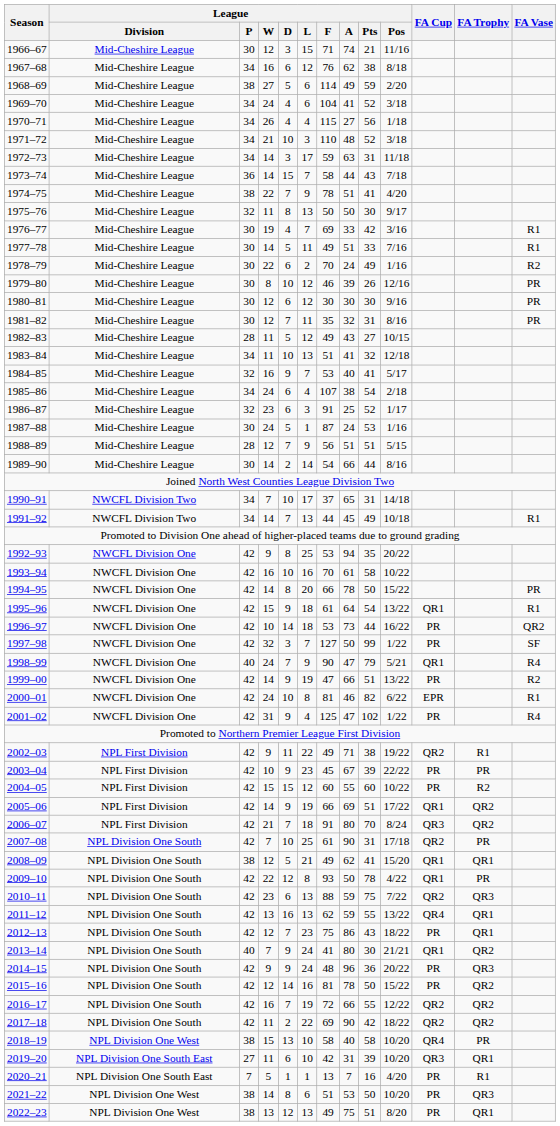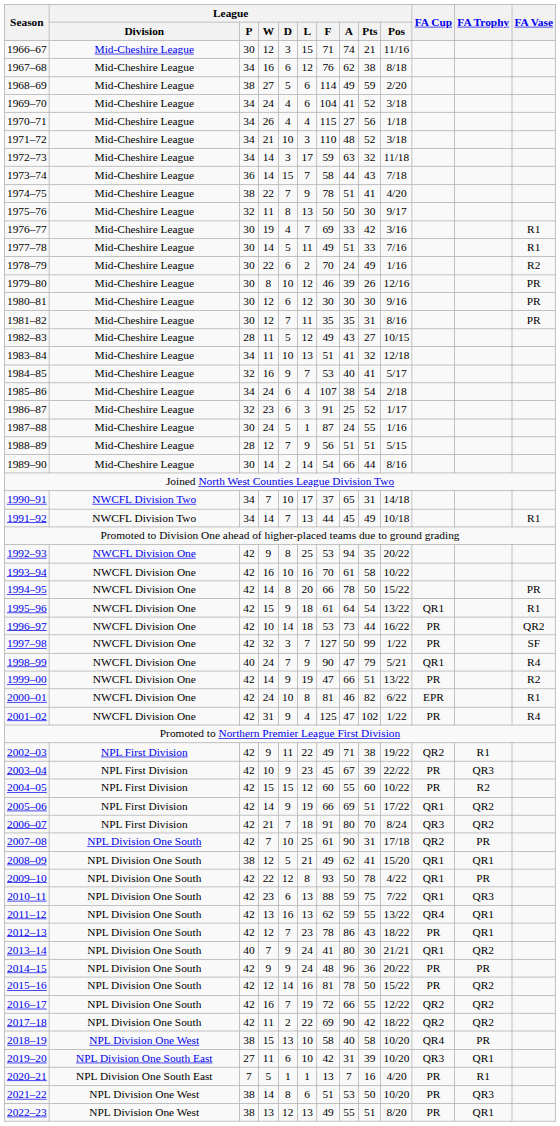 <table class="wikitable" style="text-align: center">
 <tr>
 <th rowspan=2>Season</th>
 <th colspan=9>League</th>
 <th rowspan=2><a href='#'>FA Cup</a></th>
 <th rowspan=2><a href='#'>FA Trophy</a></th>
 <th rowspan=2><a href='#'>FA Vase</a></th>
 </tr>
 <tr>
 <th width="260">Division</th>
 <th width="20">P</th>
 <th width="20">W</th>
 <th width="20">D</th>
 <th width="20">L</th>
 <th width="20">F</th>
 <th width="20">A</th>
 <th width="20">Pts</th>
 <th width="20">Pos</th>
 </tr>
 <tr>
 <td>1966–67</td>
 <td><a href='#'>Mid-Cheshire League</a></td>
 <td>30</td>
 <td>12</td>
 <td>3</td>
 <td>15</td>
 <td>71</td>
 <td>74</td>
 <td>21</td>
 <td>11/16</td>
 <td></td>
 <td></td>
 <td></td>
 </tr>
 <tr>
 <td>1967–68</td>
 <td>Mid-Cheshire League</td>
 <td>34</td>
 <td>16</td>
 <td>6</td>
 <td>12</td>
 <td>76</td>
 <td>62</td>
 <td>38</td>
 <td>8/18</td>
 <td></td>
 <td></td>
 <td></td>
 </tr>
 <tr>
 <td>1968–69</td>
 <td>Mid-Cheshire League</td>
 <td>38</td>
 <td>27</td>
 <td>5</td>
 <td>6</td>
 <td>114</td>
 <td>49</td>
 <td>59</td>
 <td>2/20</td>
 <td></td>
 <td></td>
 <td></td>
 </tr>
 <tr>
 <td>1969–70</td>
 <td>Mid-Cheshire League</td>
 <td>34</td>
 <td>24</td>
 <td>4</td>
 <td>6</td>
 <td>104</td>
 <td>41</td>
 <td>52</td>
 <td>3/18</td>
 <td></td>
 <td></td>
 <td></td>
 </tr>
 <tr>
 <td>1970–71</td>
 <td>Mid-Cheshire League</td>
 <td>34</td>
 <td>26</td>
 <td>4</td>
 <td>4</td>
 <td>115</td>
 <td>27</td>
 <td>56</td>
 <td>1/18</td>
 <td></td>
 <td></td>
 <td></td>
 </tr>
 <tr>
 <td>1971–72</td>
 <td>Mid-Cheshire League</td>
 <td>34</td>
 <td>21</td>
 <td>10</td>
 <td>3</td>
 <td>110</td>
 <td>48</td>
 <td>52</td>
 <td>3/18</td>
 <td></td>
 <td></td>
 <td></td>
 </tr>
 <tr>
 <td>1972–73</td>
 <td>Mid-Cheshire League</td>
 <td>34</td>
 <td>14</td>
 <td>3</td>
 <td>17</td>
 <td>59</td>
 <td>63</td>
-<td>31</td>
+<td>32</td>
 <td>11/18</td>
 <td></td>
 <td></td>
 <td></td>
 </tr>
 <tr>
 <td>1973–74</td>
 <td>Mid-Cheshire League</td>
 <td>36</td>
 <td>14</td>
 <td>15</td>
 <td>7</td>
 <td>58</td>
 <td>44</td>
 <td>43</td>
 <td>7/18</td>
 <td></td>
 <td></td>
 <td></td>
 </tr>
 <tr>
 <td>1974–75</td>
 <td>Mid-Cheshire League</td>
 <td>38</td>
 <td>22</td>
 <td>7</td>
 <td>9</td>
 <td>78</td>
 <td>51</td>
 <td>41</td>
 <td>4/20</td>
 <td></td>
 <td></td>
 <td></td>
 </tr>
 <tr>
 <td>1975–76</td>
 <td>Mid-Cheshire League</td>
 <td>32</td>
 <td>11</td>
 <td>8</td>
 <td>13</td>
 <td>50</td>
 <td>50</td>
 <td>30</td>
 <td>9/17</td>
 <td></td>
 <td></td>
 <td></td>
 </tr>
 <tr>
 <td>1976–77</td>
 <td>Mid-Cheshire League</td>
 <td>30</td>
 <td>19</td>
 <td>4</td>
 <td>7</td>
 <td>69</td>
 <td>33</td>
 <td>42</td>
 <td>3/16</td>
 <td></td>
 <td></td>
 <td>R1</td>
 </tr>
 <tr>
 <td>1977–78</td>
 <td>Mid-Cheshire League</td>
 <td>30</td>
 <td>14</td>
 <td>5</td>
 <td>11</td>
 <td>49</td>
 <td>51</td>
 <td>33</td>
 <td>7/16</td>
 <td></td>
 <td></td>
 <td>R1</td>
 </tr>
 <tr>
 <td>1978–79</td>
 <td>Mid-Cheshire League</td>
 <td>30</td>
 <td>22</td>
 <td>6</td>
 <td>2</td>
 <td>70</td>
 <td>24</td>
 <td>49</td>
 <td>1/16</td>
 <td></td>
 <td></td>
 <td>R2</td>
 </tr>
 <tr>
 <td>1979–80</td>
 <td>Mid-Cheshire League</td>
 <td>30</td>
 <td>8</td>
 <td>10</td>
 <td>12</td>
 <td>46</td>
 <td>39</td>
 <td>26</td>
 <td>12/16</td>
 <td></td>
 <td></td>
 <td>PR</td>
 </tr>
 <tr>
 <td>1980–81</td>
 <td>Mid-Cheshire League</td>
 <td>30</td>
 <td>12</td>
 <td>6</td>
 <td>12</td>
 <td>30</td>
 <td>30</td>
 <td>30</td>
 <td>9/16</td>
 <td></td>
 <td></td>
 <td>PR</td>
 </tr>
 <tr>
 <td>1981–82</td>
 <td>Mid-Cheshire League</td>
 <td>30</td>
 <td>12</td>
 <td>7</td>
 <td>11</td>
 <td>35</td>
-<td>32</td>
+<td>35</td>
 <td>31</td>
 <td>8/16</td>
 <td></td>
 <td></td>
 <td>PR</td>
 </tr>
 <tr>
 <td>1982–83</td>
 <td>Mid-Cheshire League</td>
 <td>28</td>
 <td>11</td>
 <td>5</td>
 <td>12</td>
 <td>49</td>
 <td>43</td>
 <td>27</td>
 <td>10/15</td>
 <td></td>
 <td></td>
 <td></td>
 </tr>
 <tr>
 <td>1983–84</td>
 <td>Mid-Cheshire League</td>
 <td>34</td>
 <td>11</td>
 <td>10</td>
 <td>13</td>
 <td>51</td>
 <td>41</td>
 <td>32</td>
 <td>12/18</td>
 <td></td>
 <td></td>
 <td></td>
 </tr>
 <tr>
 <td>1984–85</td>
 <td>Mid-Cheshire League</td>
 <td>32</td>
 <td>16</td>
 <td>9</td>
 <td>7</td>
 <td>53</td>
 <td>40</td>
 <td>41</td>
 <td>5/17</td>
 <td></td>
 <td></td>
 <td></td>
 </tr>
 <tr>
 <td>1985–86</td>
 <td>Mid-Cheshire League</td>
 <td>34</td>
 <td>24</td>
 <td>6</td>
 <td>4</td>
 <td>107</td>
 <td>38</td>
 <td>54</td>
 <td>2/18</td>
 <td></td>
 <td></td>
 <td></td>
 </tr>
 <tr>
 <td>1986–87</td>
 <td>Mid-Cheshire League</td>
 <td>32</td>
 <td>23</td>
 <td>6</td>
 <td>3</td>
 <td>91</td>
 <td>25</td>
 <td>52</td>
 <td>1/17</td>
 <td></td>
 <td></td>
 <td></td>
 </tr>
 <tr>
 <td>1987–88</td>
 <td>Mid-Cheshire League</td>
 <td>30</td>
 <td>24</td>
 <td>5</td>
 <td>1</td>
 <td>87</td>
 <td>24</td>
-<td>53</td>
+<td>55</td>
 <td>1/16</td>
 <td></td>
 <td></td>
 <td></td>
 </tr>
 <tr>
 <td>1988–89</td>
 <td>Mid-Cheshire League</td>
 <td>28</td>
 <td>12</td>
 <td>7</td>
 <td>9</td>
 <td>56</td>
 <td>51</td>
 <td>51</td>
 <td>5/15</td>
 <td></td>
 <td></td>
 <td></td>
 </tr>
 <tr>
 <td>1989–90</td>
 <td>Mid-Cheshire League</td>
 <td>30</td>
 <td>14</td>
 <td>2</td>
 <td>14</td>
 <td>54</td>
 <td>66</td>
 <td>44</td>
 <td>8/16</td>
 <td></td>
 <td></td>
 <td></td>
 </tr>
 <tr>
 <td colspan="13">Joined <a href='#'>North West Counties League Division Two</a></td>
 </tr>
 <tr>
 <td><a href='#'>1990–91</a></td>
 <td><a href='#'>NWCFL Division Two</a></td>
 <td>34</td>
 <td>7</td>
 <td>10</td>
 <td>17</td>
 <td>37</td>
 <td>65</td>
 <td>31</td>
 <td>14/18</td>
 <td></td>
 <td></td>
 <td></td>
 </tr>
 <tr>
 <td><a href='#'>1991–92</a></td>
 <td>NWCFL Division Two</td>
 <td>34</td>
 <td>14</td>
 <td>7</td>
 <td>13</td>
 <td>44</td>
 <td>45</td>
 <td>49</td>
 <td>10/18</td>
 <td></td>
 <td></td>
 <td>R1</td>
 </tr>
 <tr>
 <td colspan="13">Promoted to Division One ahead of higher-placed teams due to ground grading</td>
 </tr>
 <tr>
 <td><a href='#'>1992–93</a></td>
 <td><a href='#'>NWCFL Division One</a></td>
 <td>42</td>
 <td>9</td>
 <td>8</td>
 <td>25</td>
 <td>53</td>
 <td>94</td>
 <td>35</td>
 <td>20/22</td>
 <td></td>
 <td></td>
 <td></td>
 </tr>
 <tr>
 <td><a href='#'>1993–94</a></td>
 <td>NWCFL Division One</td>
 <td>42</td>
 <td>16</td>
 <td>10</td>
 <td>16</td>
 <td>70</td>
 <td>61</td>
 <td>58</td>
 <td>10/22</td>
 <td></td>
 <td></td>
 <td></td>
 </tr>
 <tr>
 <td><a href='#'>1994–95</a></td>
 <td>NWCFL Division One</td>
 <td>42</td>
 <td>14</td>
 <td>8</td>
 <td>20</td>
 <td>66</td>
 <td>78</td>
 <td>50</td>
 <td>15/22</td>
 <td></td>
 <td></td>
 <td>PR</td>
 </tr>
 <tr>
 <td><a href='#'>1995–96</a></td>
 <td>NWCFL Division One</td>
 <td>42</td>
 <td>15</td>
 <td>9</td>
 <td>18</td>
 <td>61</td>
 <td>64</td>
 <td>54</td>
 <td>13/22</td>
 <td>QR1</td>
 <td></td>
 <td>R1</td>
 </tr>
 <tr>
 <td><a href='#'>1996–97</a></td>
 <td>NWCFL Division One</td>
 <td>42</td>
 <td>10</td>
 <td>14</td>
 <td>18</td>
 <td>53</td>
 <td>73</td>
 <td>44</td>
 <td>16/22</td>
 <td>PR</td>
 <td></td>
 <td>QR2</td>
 </tr>
 <tr>
 <td><a href='#'>1997–98</a></td>
 <td>NWCFL Division One</td>
 <td>42</td>
 <td>32</td>
 <td>3</td>
 <td>7</td>
 <td>127</td>
 <td>50</td>
 <td>99</td>
 <td>1/22</td>
 <td>PR</td>
 <td></td>
 <td>SF</td>
 </tr>
 <tr>
 <td><a href='#'>1998–99</a></td>
 <td>NWCFL Division One</td>
 <td>40</td>
 <td>24</td>
 <td>7</td>
 <td>9</td>
 <td>90</td>
 <td>47</td>
 <td>79</td>
 <td>5/21</td>
 <td>QR1</td>
 <td></td>
 <td>R4</td>
 </tr>
 <tr>
 <td><a href='#'>1999–00</a></td>
 <td>NWCFL Division One</td>
 <td>42</td>
 <td>14</td>
 <td>9</td>
 <td>19</td>
 <td>47</td>
 <td>66</td>
 <td>51</td>
 <td>13/22</td>
 <td>PR</td>
 <td></td>
 <td>R2</td>
 </tr>
 <tr>
 <td><a href='#'>2000–01</a></td>
 <td>NWCFL Division One</td>
 <td>42</td>
 <td>24</td>
 <td>10</td>
 <td>8</td>
 <td>81</td>
 <td>46</td>
 <td>82</td>
 <td>6/22</td>
 <td>EPR</td>
 <td></td>
 <td>R1</td>
 </tr>
 <tr>
 <td><a href='#'>2001–02</a></td>
 <td>NWCFL Division One</td>
 <td>42</td>
 <td>31</td>
 <td>9</td>
 <td>4</td>
 <td>125</td>
 <td>47</td>
 <td>102</td>
 <td>1/22</td>
 <td>PR</td>
 <td></td>
 <td>R4</td>
 </tr>
 <tr>
 <td colspan="13">Promoted to <a href='#'>Northern Premier League First Division</a></td>
 </tr>
 <tr>
 <td><a href='#'>2002–03</a></td>
 <td><a href='#'>NPL First Division</a></td>
 <td>42</td>
 <td>9</td>
 <td>11</td>
 <td>22</td>
 <td>49</td>
 <td>71</td>
 <td>38</td>
 <td>19/22</td>
 <td>QR2</td>
 <td>R1</td>
 <td></td>
 </tr>
 <tr>
 <td><a href='#'>2003–04</a></td>
 <td>NPL First Division</td>
 <td>42</td>
 <td>10</td>
 <td>9</td>
 <td>23</td>
 <td>45</td>
 <td>67</td>
 <td>39</td>
 <td>22/22</td>
 <td>PR</td>
-<td>PR</td>
+<td>QR3</td>
 <td></td>
 </tr>
 <tr>
 <td><a href='#'>2004–05</a></td>
 <td>NPL First Division</td>
 <td>42</td>
 <td>15</td>
 <td>15</td>
 <td>12</td>
 <td>60</td>
 <td>55</td>
 <td>60</td>
 <td>10/22</td>
 <td>PR</td>
 <td>R2</td>
 <td></td>
 </tr>
 <tr>
 <td><a href='#'>2005–06</a></td>
 <td>NPL First Division</td>
 <td>42</td>
 <td>14</td>
 <td>9</td>
 <td>19</td>
 <td>66</td>
 <td>69</td>
 <td>51</td>
 <td>17/22</td>
 <td>QR1</td>
 <td>QR2</td>
 <td></td>
 </tr>
 <tr>
 <td><a href='#'>2006–07</a></td>
 <td>NPL First Division</td>
 <td>42</td>
 <td>21</td>
 <td>7</td>
 <td>18</td>
 <td>91</td>
 <td>80</td>
 <td>70</td>
 <td>8/24</td>
 <td>QR3</td>
 <td>QR2</td>
 <td></td>
 </tr>
 <tr>
 <td><a href='#'>2007–08</a></td>
 <td><a href='#'>NPL Division One South</a></td>
 <td>42</td>
 <td>7</td>
 <td>10</td>
 <td>25</td>
 <td>61</td>
 <td>90</td>
 <td>31</td>
 <td>17/18</td>
 <td>QR2</td>
 <td>PR</td>
 <td></td>
 </tr>
 <tr>
 <td><a href='#'>2008–09</a></td>
 <td>NPL Division One South</td>
 <td>38</td>
 <td>12</td>
 <td>5</td>
 <td>21</td>
 <td>49</td>
 <td>62</td>
 <td>41</td>
 <td>15/20</td>
 <td>QR1</td>
 <td>QR1</td>
 <td></td>
 </tr>
 <tr>
 <td><a href='#'>2009–10</a></td>
 <td>NPL Division One South</td>
 <td>42</td>
 <td>22</td>
 <td>12</td>
 <td>8</td>
 <td>93</td>
 <td>50</td>
 <td>78</td>
 <td>4/22</td>
 <td>QR1</td>
 <td>PR</td>
 <td></td>
 </tr>
 <tr>
 <td><a href='#'>2010–11</a></td>
 <td>NPL Division One South</td>
 <td>42</td>
 <td>23</td>
 <td>6</td>
 <td>13</td>
 <td>88</td>
 <td>59</td>
 <td>75</td>
 <td>7/22</td>
-<td>QR2</td>
+<td>QR1</td>
 <td>QR3</td>
 <td></td>
 </tr>
 <tr>
 <td><a href='#'>2011–12</a></td>
 <td>NPL Division One South</td>
 <td>42</td>
 <td>13</td>
 <td>16</td>
 <td>13</td>
 <td>62</td>
 <td>59</td>
 <td>55</td>
 <td>13/22</td>
 <td>QR4</td>
 <td>QR1</td>
 <td></td>
 </tr>
 <tr>
 <td><a href='#'>2012–13</a></td>
 <td>NPL Division One South</td>
 <td>42</td>
 <td>12</td>
 <td>7</td>
 <td>23</td>
-<td>75</td>
+<td>78</td>
 <td>86</td>
 <td>43</td>
 <td>18/22</td>
 <td>PR</td>
 <td>QR1</td>
 <td></td>
 </tr>
 <tr>
 <td><a href='#'>2013–14</a></td>
 <td>NPL Division One South</td>
 <td>40</td>
 <td>7</td>
 <td>9</td>
 <td>24</td>
 <td>41</td>
 <td>80</td>
 <td>30</td>
 <td>21/21</td>
 <td>QR1</td>
 <td>QR2</td>
 <td></td>
 </tr>
 <tr>
 <td><a href='#'>2014–15</a></td>
 <td>NPL Division One South</td>
 <td>42</td>
 <td>9</td>
 <td>9</td>
 <td>24</td>
 <td>48</td>
 <td>96</td>
 <td>36</td>
 <td>20/22</td>
 <td>PR</td>
-<td>QR3</td>
+<td>PR</td>
 <td></td>
 </tr>
 <tr>
 <td><a href='#'>2015–16</a></td>
 <td>NPL Division One South</td>
 <td>42</td>
 <td>12</td>
 <td>14</td>
 <td>16</td>
 <td>81</td>
 <td>78</td>
 <td>50</td>
 <td>15/22</td>
 <td>PR</td>
 <td>QR2</td>
 <td></td>
 </tr>
 <tr>
 <td><a href='#'>2016–17</a></td>
 <td>NPL Division One South</td>
 <td>42</td>
 <td>16</td>
 <td>7</td>
 <td>19</td>
 <td>72</td>
 <td>66</td>
 <td>55</td>
 <td>12/22</td>
 <td>QR2</td>
 <td>QR2</td>
 <td></td>
 </tr>
 <tr>
 <td><a href='#'>2017–18</a></td>
 <td>NPL Division One South</td>
 <td>42</td>
 <td>11</td>
 <td>2</td>
 <td>22</td>
 <td>69</td>
 <td>90</td>
 <td>42</td>
 <td>18/22</td>
 <td>QR2</td>
 <td>QR2</td>
 <td></td>
 </tr>
 <tr>
 <td><a href='#'>2018–19</a></td>
 <td><a href='#'>NPL Division One West</a></td>
 <td>38</td>
 <td>15</td>
 <td>13</td>
 <td>10</td>
 <td>58</td>
 <td>40</td>
 <td>58</td>
 <td>10/20</td>
 <td>QR4</td>
 <td>PR</td>
 <td></td>
 </tr>
 <tr>
 <td><a href='#'>2019–20</a></td>
 <td><a href='#'>NPL Division One South East</a></td>
 <td>27</td>
 <td>11</td>
 <td>6</td>
 <td>10</td>
 <td>42</td>
 <td>31</td>
 <td>39</td>
 <td>10/20</td>
 <td>QR3</td>
 <td>QR1</td>
 <td></td>
 </tr>
 <tr>
 <td><a href='#'>2020–21</a></td>
 <td>NPL Division One South East</td>
 <td>7</td>
 <td>5</td>
 <td>1</td>
 <td>1</td>
 <td>13</td>
 <td>7</td>
 <td>16</td>
 <td>4/20</td>
 <td>PR</td>
 <td>R1</td>
 <td></td>
 </tr>
 <tr>
 <td><a href='#'>2021–22</a></td>
 <td>NPL Division One West</td>
 <td>38</td>
 <td>14</td>
 <td>8</td>
 <td>6</td>
 <td>51</td>
 <td>53</td>
 <td>50</td>
 <td>10/20</td>
 <td>PR</td>
 <td>QR3</td>
 <td></td>
 </tr>
 <tr>
 <td><a href='#'>2022–23</a></td>
 <td>NPL Division One West</td>
 <td>38</td>
 <td>13</td>
 <td>12</td>
 <td>13</td>
 <td>49</td>
-<td>75</td>
+<td>55</td>
 <td>51</td>
 <td>8/20</td>
 <td>PR</td>
 <td>QR1</td>
 <td></td>
 </tr>
 </table>
